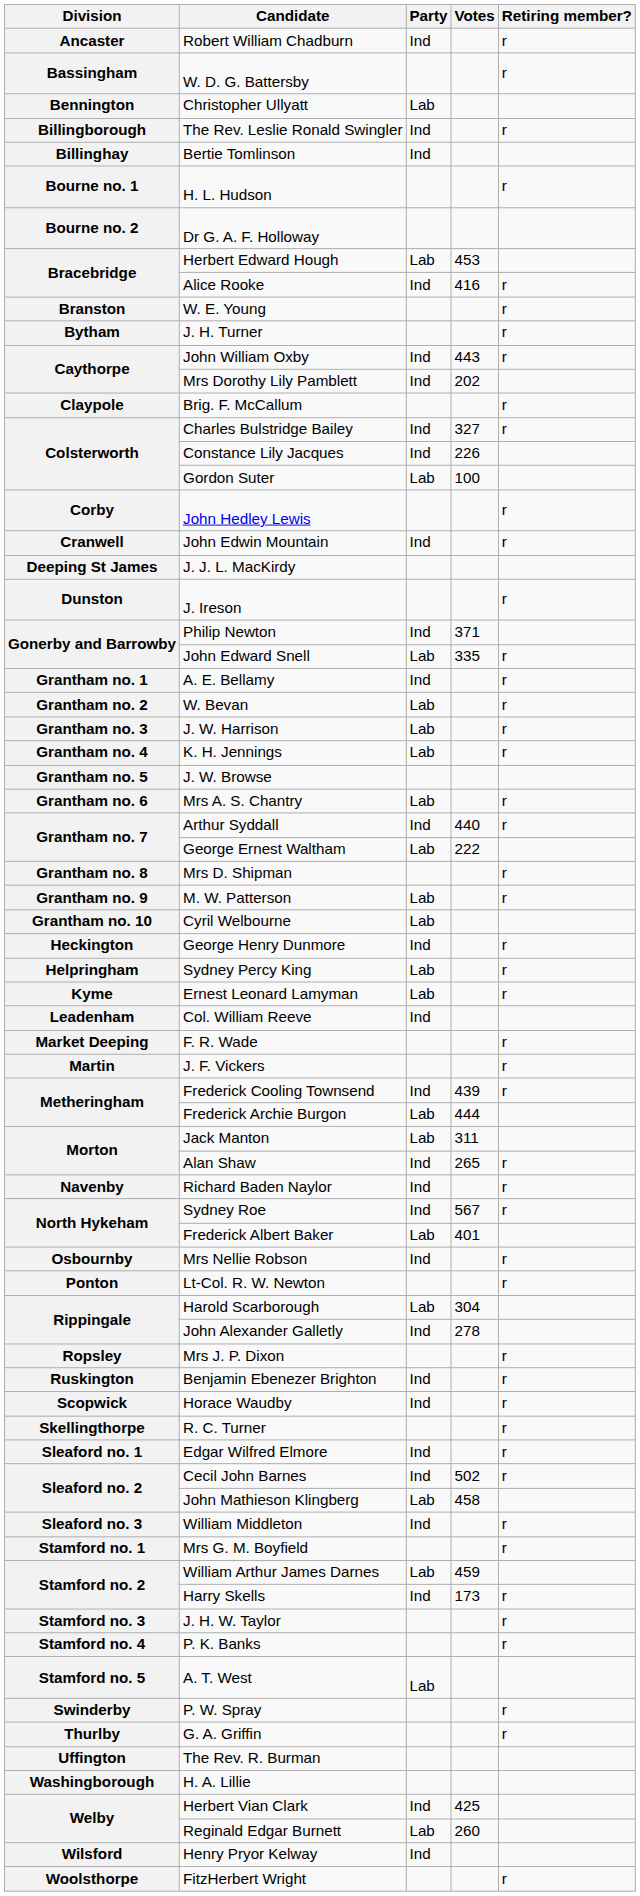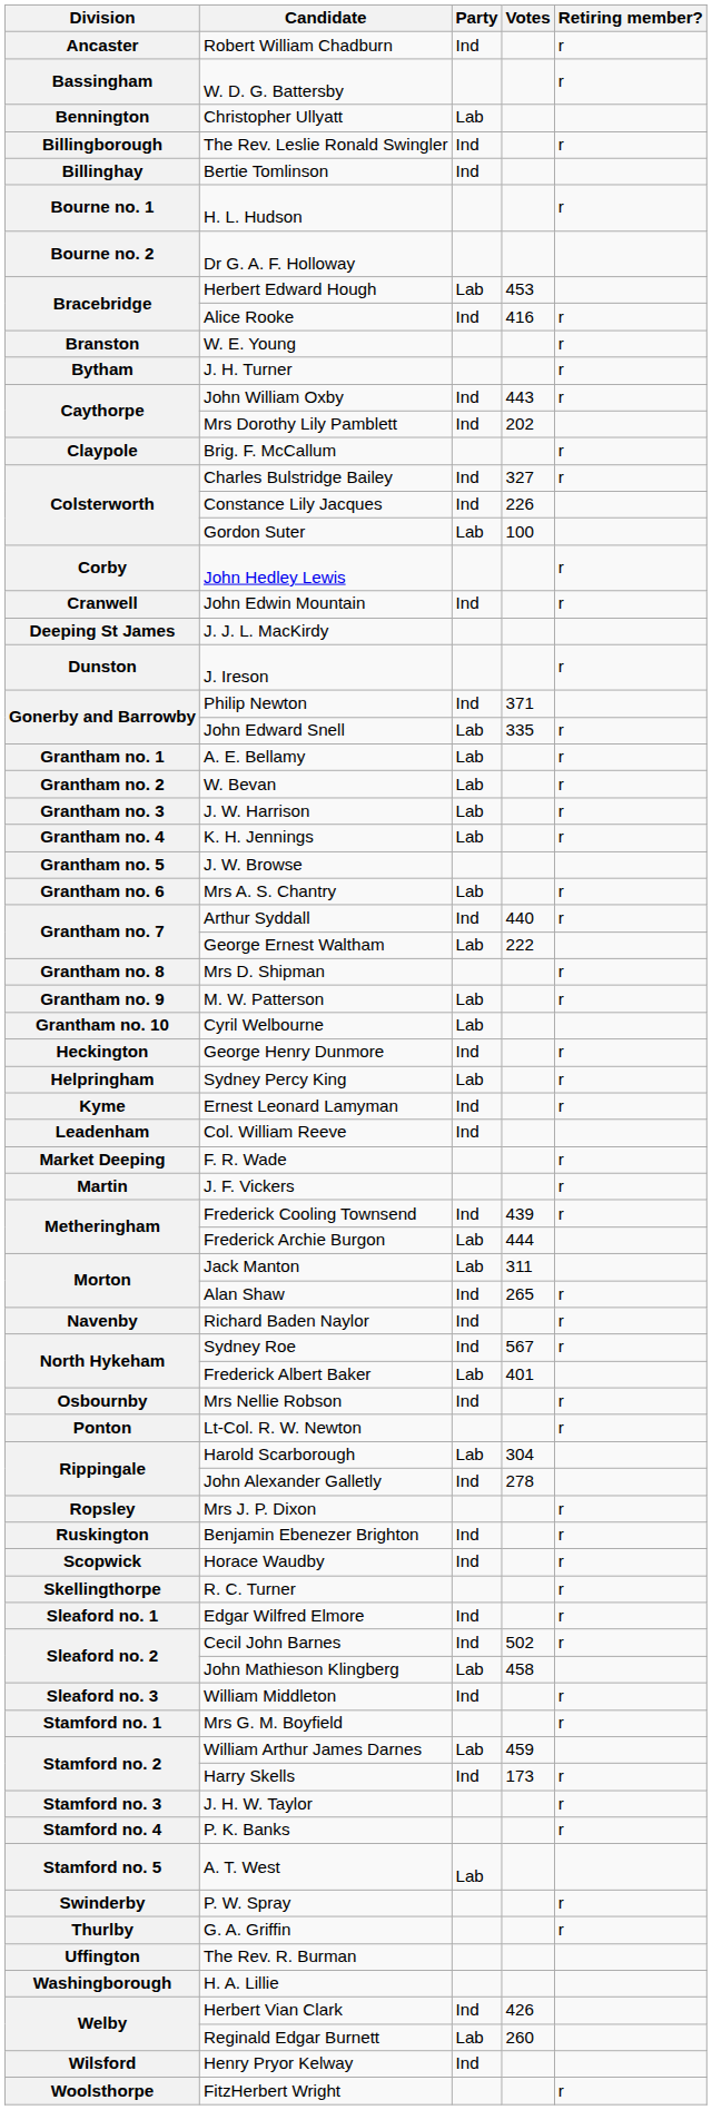 <table class="wikitable">
 <tr>
 <th>Division</th>
 <th>Candidate</th>
 <th>Party</th>
 <th>Votes</th>
 <th>Retiring member?</th>
 </tr>
 <tr>
 <th>Ancaster</th>
 <td>Robert William Chadburn</td>
 <td>Ind</td>
 <td></td>
 <td>r</td>
 </tr>
 <tr>
 <th>Bassingham</th>
 <td><br>W. D. G. Battersby</td>
 <td></td>
 <td></td>
 <td>r</td>
 </tr>
 <tr>
 <th>Bennington</th>
 <td>Christopher Ullyatt</td>
 <td>Lab</td>
 <td></td>
 <td></td>
 </tr>
 <tr>
 <th>Billingborough</th>
 <td>The Rev. Leslie Ronald Swingler</td>
 <td>Ind</td>
 <td></td>
 <td>r</td>
 </tr>
 <tr>
 <th>Billinghay</th>
 <td>Bertie Tomlinson</td>
 <td>Ind</td>
 <td></td>
 <td></td>
 </tr>
 <tr>
 <th>Bourne no. 1</th>
 <td><br>H. L. Hudson</td>
 <td></td>
 <td></td>
 <td>r</td>
 </tr>
 <tr>
 <th>Bourne no. 2</th>
 <td><br>Dr G. A. F. Holloway</td>
 <td></td>
 <td></td>
 <td></td>
 </tr>
 <tr>
 <th rowspan="2">Bracebridge</th>
 <td>Herbert Edward Hough</td>
 <td>Lab</td>
 <td>453</td>
 <td></td>
 </tr>
 <tr>
 <td>Alice Rooke</td>
 <td>Ind</td>
 <td>416</td>
 <td>r</td>
 </tr>
 <tr>
 <th>Branston</th>
 <td>W. E. Young</td>
 <td></td>
 <td></td>
 <td>r</td>
 </tr>
 <tr>
 <th>Bytham</th>
 <td>J. H. Turner</td>
 <td></td>
 <td></td>
 <td>r</td>
 </tr>
 <tr>
 <th rowspan="2">Caythorpe</th>
 <td>John William Oxby</td>
 <td>Ind</td>
 <td>443</td>
 <td>r</td>
 </tr>
 <tr>
 <td>Mrs Dorothy Lily Pamblett</td>
 <td>Ind</td>
 <td>202</td>
 <td></td>
 </tr>
 <tr>
 <th>Claypole</th>
 <td>Brig. F. McCallum</td>
 <td></td>
 <td></td>
 <td>r</td>
 </tr>
 <tr>
 <th rowspan="3">Colsterworth</th>
 <td>Charles Bulstridge Bailey</td>
 <td>Ind</td>
 <td>327</td>
 <td>r</td>
 </tr>
 <tr>
 <td>Constance Lily Jacques</td>
 <td>Ind</td>
 <td>226</td>
 <td></td>
 </tr>
 <tr>
 <td>Gordon Suter</td>
 <td>Lab</td>
 <td>100</td>
 <td></td>
 </tr>
 <tr>
 <th>Corby</th>
 <td><br><a href='#'>John Hedley Lewis</a></td>
 <td></td>
 <td></td>
 <td>r</td>
 </tr>
 <tr>
 <th>Cranwell</th>
 <td>John Edwin Mountain</td>
 <td>Ind</td>
 <td></td>
 <td>r</td>
 </tr>
 <tr>
 <th>Deeping St James</th>
 <td>J. J. L. MacKirdy</td>
 <td></td>
 <td></td>
 <td></td>
 </tr>
 <tr>
 <th>Dunston</th>
 <td><br>J. Ireson</td>
 <td></td>
 <td></td>
 <td>r</td>
 </tr>
 <tr>
 <th rowspan="2">Gonerby and Barrowby</th>
 <td>Philip Newton</td>
 <td>Ind</td>
 <td>371</td>
 <td></td>
 </tr>
 <tr>
 <td>John Edward Snell</td>
 <td>Lab</td>
 <td>335</td>
 <td>r</td>
 </tr>
 <tr>
 <th>Grantham no. 1</th>
 <td>A. E. Bellamy</td>
-<td>Ind</td>
+<td>Lab</td>
 <td></td>
 <td>r</td>
 </tr>
 <tr>
 <th>Grantham no. 2</th>
 <td>W. Bevan</td>
 <td>Lab</td>
 <td></td>
 <td>r</td>
 </tr>
 <tr>
 <th>Grantham no. 3</th>
 <td>J. W. Harrison</td>
 <td>Lab</td>
 <td></td>
 <td>r</td>
 </tr>
 <tr>
 <th>Grantham no. 4</th>
 <td>K. H. Jennings</td>
 <td>Lab</td>
 <td></td>
 <td>r</td>
 </tr>
 <tr>
 <th>Grantham no. 5</th>
 <td>J. W. Browse</td>
 <td></td>
 <td></td>
 <td></td>
 </tr>
 <tr>
 <th>Grantham no. 6</th>
 <td>Mrs A. S. Chantry</td>
 <td>Lab</td>
 <td></td>
 <td>r</td>
 </tr>
 <tr>
 <th rowspan="2">Grantham no. 7</th>
 <td>Arthur Syddall</td>
 <td>Ind</td>
 <td>440</td>
 <td>r</td>
 </tr>
 <tr>
 <td>George Ernest Waltham</td>
 <td>Lab</td>
 <td>222</td>
 <td></td>
 </tr>
 <tr>
 <th>Grantham no. 8</th>
 <td>Mrs D. Shipman</td>
 <td></td>
 <td></td>
 <td>r</td>
 </tr>
 <tr>
 <th>Grantham no. 9</th>
 <td>M. W. Patterson</td>
 <td>Lab</td>
 <td></td>
 <td>r</td>
 </tr>
 <tr>
 <th>Grantham no. 10</th>
 <td>Cyril Welbourne</td>
 <td>Lab</td>
 <td></td>
 <td></td>
 </tr>
 <tr>
 <th>Heckington</th>
 <td>George Henry Dunmore</td>
 <td>Ind</td>
 <td></td>
 <td>r</td>
 </tr>
 <tr>
 <th>Helpringham</th>
 <td>Sydney Percy King</td>
 <td>Lab</td>
 <td></td>
 <td>r</td>
 </tr>
 <tr>
 <th>Kyme</th>
 <td>Ernest Leonard Lamyman</td>
-<td>Lab</td>
+<td>Ind</td>
 <td></td>
 <td>r</td>
 </tr>
 <tr>
 <th>Leadenham</th>
 <td>Col. William Reeve</td>
 <td>Ind</td>
 <td></td>
 <td></td>
 </tr>
 <tr>
 <th>Market Deeping</th>
 <td>F. R. Wade</td>
 <td></td>
 <td></td>
 <td>r</td>
 </tr>
 <tr>
 <th>Martin</th>
 <td>J. F. Vickers</td>
 <td></td>
 <td></td>
 <td>r</td>
 </tr>
 <tr>
 <th rowspan="2">Metheringham</th>
 <td>Frederick Cooling Townsend</td>
 <td>Ind</td>
 <td>439</td>
 <td>r</td>
 </tr>
 <tr>
 <td>Frederick Archie Burgon</td>
 <td>Lab</td>
 <td>444</td>
 <td></td>
 </tr>
 <tr>
 <th rowspan="2">Morton</th>
 <td>Jack Manton</td>
 <td>Lab</td>
 <td>311</td>
 <td></td>
 </tr>
 <tr>
 <td>Alan Shaw</td>
 <td>Ind</td>
 <td>265</td>
 <td>r</td>
 </tr>
 <tr>
 <th>Navenby</th>
 <td>Richard Baden Naylor</td>
 <td>Ind</td>
 <td></td>
 <td>r</td>
 </tr>
 <tr>
 <th rowspan="2">North Hykeham</th>
 <td>Sydney Roe</td>
 <td>Ind</td>
 <td>567</td>
 <td>r</td>
 </tr>
 <tr>
 <td>Frederick Albert Baker</td>
 <td>Lab</td>
 <td>401</td>
 <td></td>
 </tr>
 <tr>
 <th>Osbournby</th>
 <td>Mrs Nellie Robson</td>
 <td>Ind</td>
 <td></td>
 <td>r</td>
 </tr>
 <tr>
 <th>Ponton</th>
 <td>Lt-Col. R. W. Newton</td>
 <td></td>
 <td></td>
 <td>r</td>
 </tr>
 <tr>
 <th rowspan="2">Rippingale</th>
 <td>Harold Scarborough</td>
 <td>Lab</td>
 <td>304</td>
 <td></td>
 </tr>
 <tr>
 <td>John Alexander Galletly</td>
 <td>Ind</td>
 <td>278</td>
 <td></td>
 </tr>
 <tr>
 <th>Ropsley</th>
 <td>Mrs J. P. Dixon<strong></strong></td>
 <td></td>
 <td></td>
 <td>r</td>
 </tr>
 <tr>
 <th>Ruskington</th>
 <td>Benjamin Ebenezer Brighton</td>
 <td>Ind</td>
 <td></td>
 <td>r</td>
 </tr>
 <tr>
 <th>Scopwick</th>
 <td>Horace Waudby</td>
 <td>Ind</td>
 <td></td>
 <td>r</td>
 </tr>
 <tr>
 <th>Skellingthorpe</th>
 <td>R. C. Turner</td>
 <td></td>
 <td></td>
 <td>r</td>
 </tr>
 <tr>
 <th>Sleaford no. 1</th>
 <td>Edgar Wilfred Elmore</td>
 <td>Ind</td>
 <td></td>
 <td>r</td>
 </tr>
 <tr>
 <th rowspan="2">Sleaford no. 2</th>
 <td>Cecil John Barnes</td>
 <td>Ind</td>
 <td>502</td>
 <td>r</td>
 </tr>
 <tr>
 <td>John Mathieson Klingberg</td>
 <td>Lab</td>
 <td>458</td>
 <td></td>
 </tr>
 <tr>
 <th>Sleaford no. 3</th>
 <td>William Middleton</td>
 <td>Ind</td>
 <td></td>
 <td>r</td>
 </tr>
 <tr>
 <th>Stamford no. 1</th>
 <td>Mrs G. M. Boyfield</td>
 <td></td>
 <td></td>
 <td>r</td>
 </tr>
 <tr>
 <th rowspan="2">Stamford no. 2</th>
 <td>William Arthur James Darnes</td>
 <td>Lab</td>
 <td>459</td>
 <td></td>
 </tr>
 <tr>
 <td>Harry Skells</td>
 <td>Ind</td>
 <td>173</td>
 <td>r</td>
 </tr>
 <tr>
 <th>Stamford no. 3</th>
 <td>J. H. W. Taylor</td>
 <td></td>
 <td></td>
 <td>r</td>
 </tr>
 <tr>
 <th>Stamford no. 4</th>
 <td>P. K. Banks</td>
 <td></td>
 <td></td>
 <td>r</td>
 </tr>
 <tr>
 <th>Stamford no. 5</th>
 <td>A. T. West</td>
 <td><br>Lab</td>
 <td></td>
 <td></td>
 </tr>
 <tr>
 <th>Swinderby</th>
 <td>P. W. Spray</td>
 <td></td>
 <td></td>
 <td>r</td>
 </tr>
 <tr>
 <th>Thurlby</th>
 <td>G. A. Griffin</td>
 <td></td>
 <td></td>
 <td>r</td>
 </tr>
 <tr>
 <th>Uffington</th>
 <td>The Rev. R. Burman</td>
 <td></td>
 <td></td>
 <td></td>
 </tr>
 <tr>
 <th>Washingborough</th>
 <td>H. A. Lillie</td>
 <td></td>
 <td></td>
 <td></td>
 </tr>
 <tr>
 <th rowspan="2">Welby</th>
 <td>Herbert Vian Clark</td>
 <td>Ind</td>
-<td>425</td>
+<td>426</td>
 <td></td>
 </tr>
 <tr>
 <td>Reginald Edgar Burnett</td>
 <td>Lab</td>
 <td>260</td>
 <td></td>
 </tr>
 <tr>
 <th>Wilsford</th>
 <td>Henry Pryor Kelway</td>
 <td>Ind</td>
 <td></td>
 <td></td>
 </tr>
 <tr>
 <th>Woolsthorpe</th>
 <td>FitzHerbert Wright</td>
 <td></td>
 <td></td>
 <td>r</td>
 </tr>
 </table>
